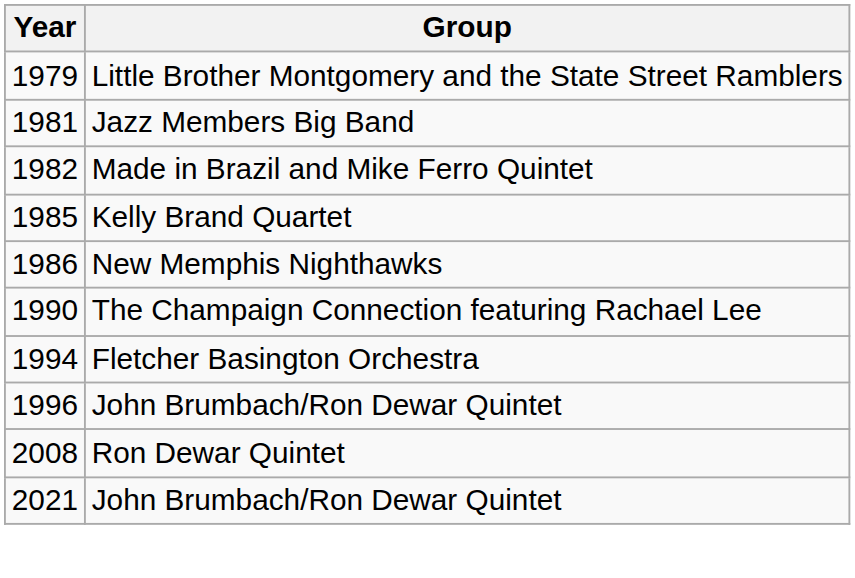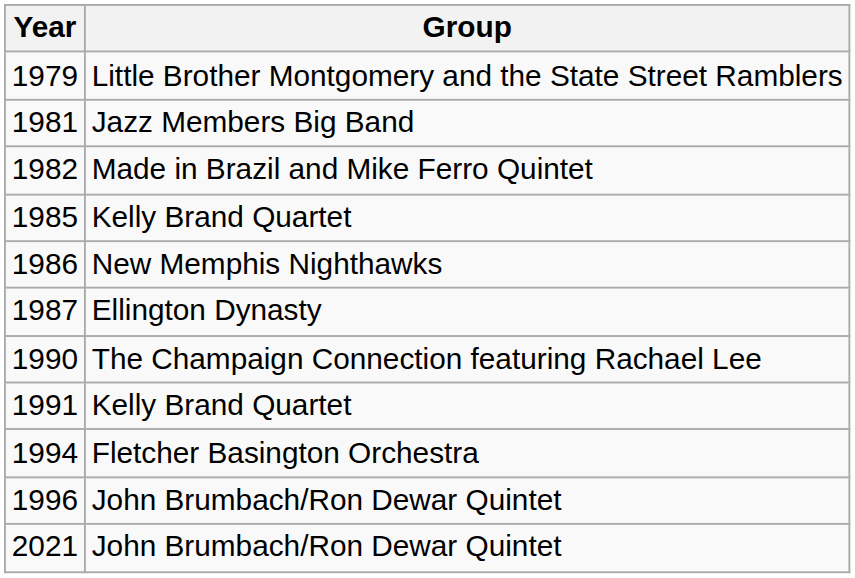 <table class="wikitable">
 <tr>
 <th>Year</th>
 <th>Group</th>
 </tr>
 <tr>
 <td>1979</td>
 <td>Little Brother Montgomery and the State Street Ramblers</td>
 </tr>
 <tr>
 <td>1981</td>
 <td>Jazz Members Big Band</td>
 </tr>
 <tr>
 <td>1982</td>
 <td>Made in Brazil and Mike Ferro Quintet</td>
 </tr>
 <tr>
 <td>1985</td>
 <td>Kelly Brand Quartet</td>
 </tr>
 <tr>
 <td>1986</td>
 <td>New Memphis Nighthawks</td>
 </tr>
 <tr>
+<td>1987</td>
+<td>Ellington Dynasty</td>
+</tr>
+<tr>
 <td>1990</td>
 <td>The Champaign Connection featuring Rachael Lee</td>
+</tr>
+<tr>
+<td>1991</td>
+<td>Kelly Brand Quartet</td>
 </tr>
 <tr>
 <td>1994</td>
 <td>Fletcher Basington Orchestra</td>
 </tr>
 <tr>
 <td>1996</td>
 <td>John Brumbach/Ron Dewar Quintet</td>
 </tr>
 <tr>
-<td>2008</td>
-<td>Ron Dewar Quintet</td>
-</tr>
-<tr>
 <td>2021</td>
 <td>John Brumbach/Ron Dewar Quintet</td>
 </tr>
 </table>
